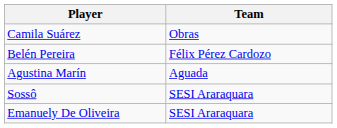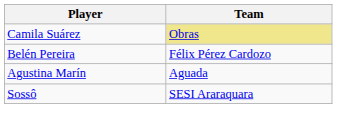 <table | class="wikitable">
 <tr>
 <th style="width:200px;">Player</th>
 <th style="width:205px;">Team</th>
 </tr>
 <tr>
 <td> <a href='#'>Camila Suárez</a></td>
-<td> <a href='#'>Obras</a></td>
+<td style="background: khaki;"> <a href='#'>Obras</a></td>
 </tr>
 <tr>
 <td> <a href='#'>Belén Pereira</a></td>
 <td> <a href='#'>Félix Pérez Cardozo</a></td>
 </tr>
 <tr>
 <td> <a href='#'>Agustina Marín</a></td>
 <td> <a href='#'>Aguada</a></td>
 </tr>
 <tr>
 <td> <a href='#'>Sossô</a></td>
 <td> <a href='#'>SESI Araraquara</a></td>
 </tr>
-<tr>
-<td> <a href='#'>Emanuely De Oliveira</a></td>
-<td> <a href='#'>SESI Araraquara</a></td>
-</tr>
 </table>
